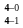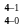 <table style="text-align:center">
 <tr>
 <th width=223></th>
 <th width=100></th>
 <th width=223></th>
 </tr>
 <tr>
 <td align=right><strong></strong></td>
-<td><strong>4</strong>–0</td>
+<td><strong>4</strong>–1</td>
 <td align=left></td>
 </tr>
 <tr>
 <td align=right><strong></strong></td>
-<td><strong>4</strong>–1</td>
+<td><strong>4</strong>–0</td>
 <td align=left></td>
 </tr>
 </table>
